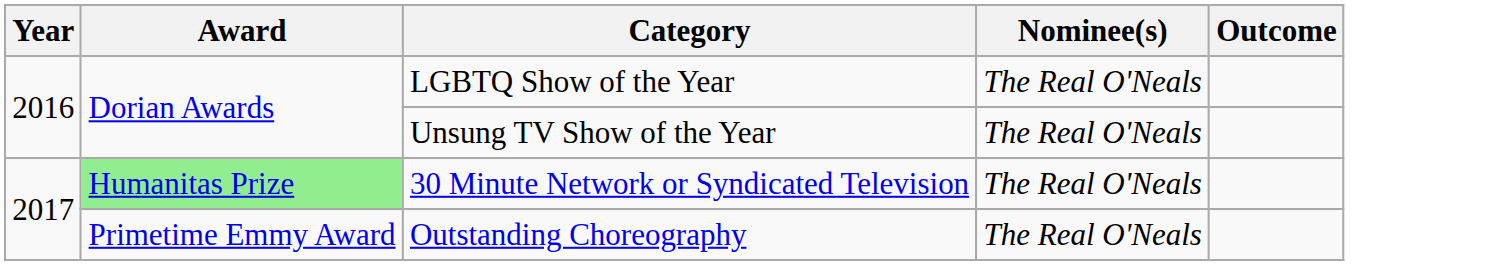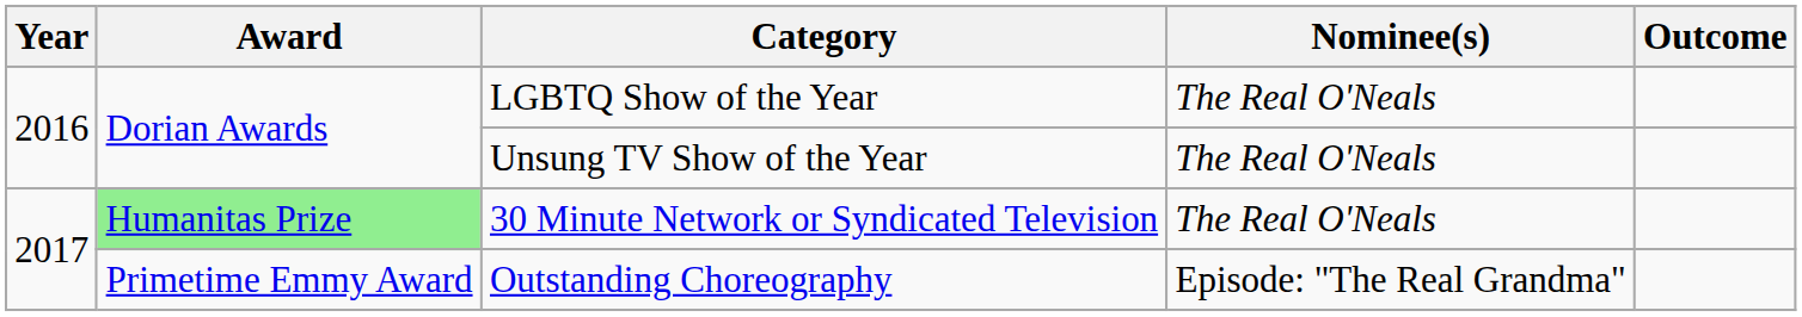 <table class="wikitable sortable" style="font-size: 95%;">
 <tr style="text-align:center;">
 <th>Year</th>
 <th>Award</th>
 <th>Category</th>
 <th>Nominee(s)</th>
 <th>Outcome</th>
 </tr>
 <tr>
 <td rowspan="2">2016</td>
 <td rowspan="2"><a href='#'>Dorian Awards</a></td>
 <td>LGBTQ Show of the Year</td>
 <td><em>The Real O'Neals</em></td>
 <td></td>
 </tr>
 <tr>
 <td>Unsung TV Show of the Year</td>
 <td><em>The Real O'Neals</em></td>
 <td></td>
 </tr>
 <tr>
 <td rowspan=2>2017</td>
 <td style="background: lightgreen;"><a href='#'>Humanitas Prize</a></td>
 <td><a href='#'>30 Minute Network or Syndicated Television</a></td>
 <td><em>The Real O'Neals</em></td>
 <td></td>
 </tr>
 <tr>
 <td><a href='#'>Primetime Emmy Award</a></td>
 <td><a href='#'>Outstanding Choreography</a></td>
-<td><em>The Real O'Neals</em></td>
+<td>Episode: "The Real Grandma"</td>
 <td></td>
 </tr>
 </table>
